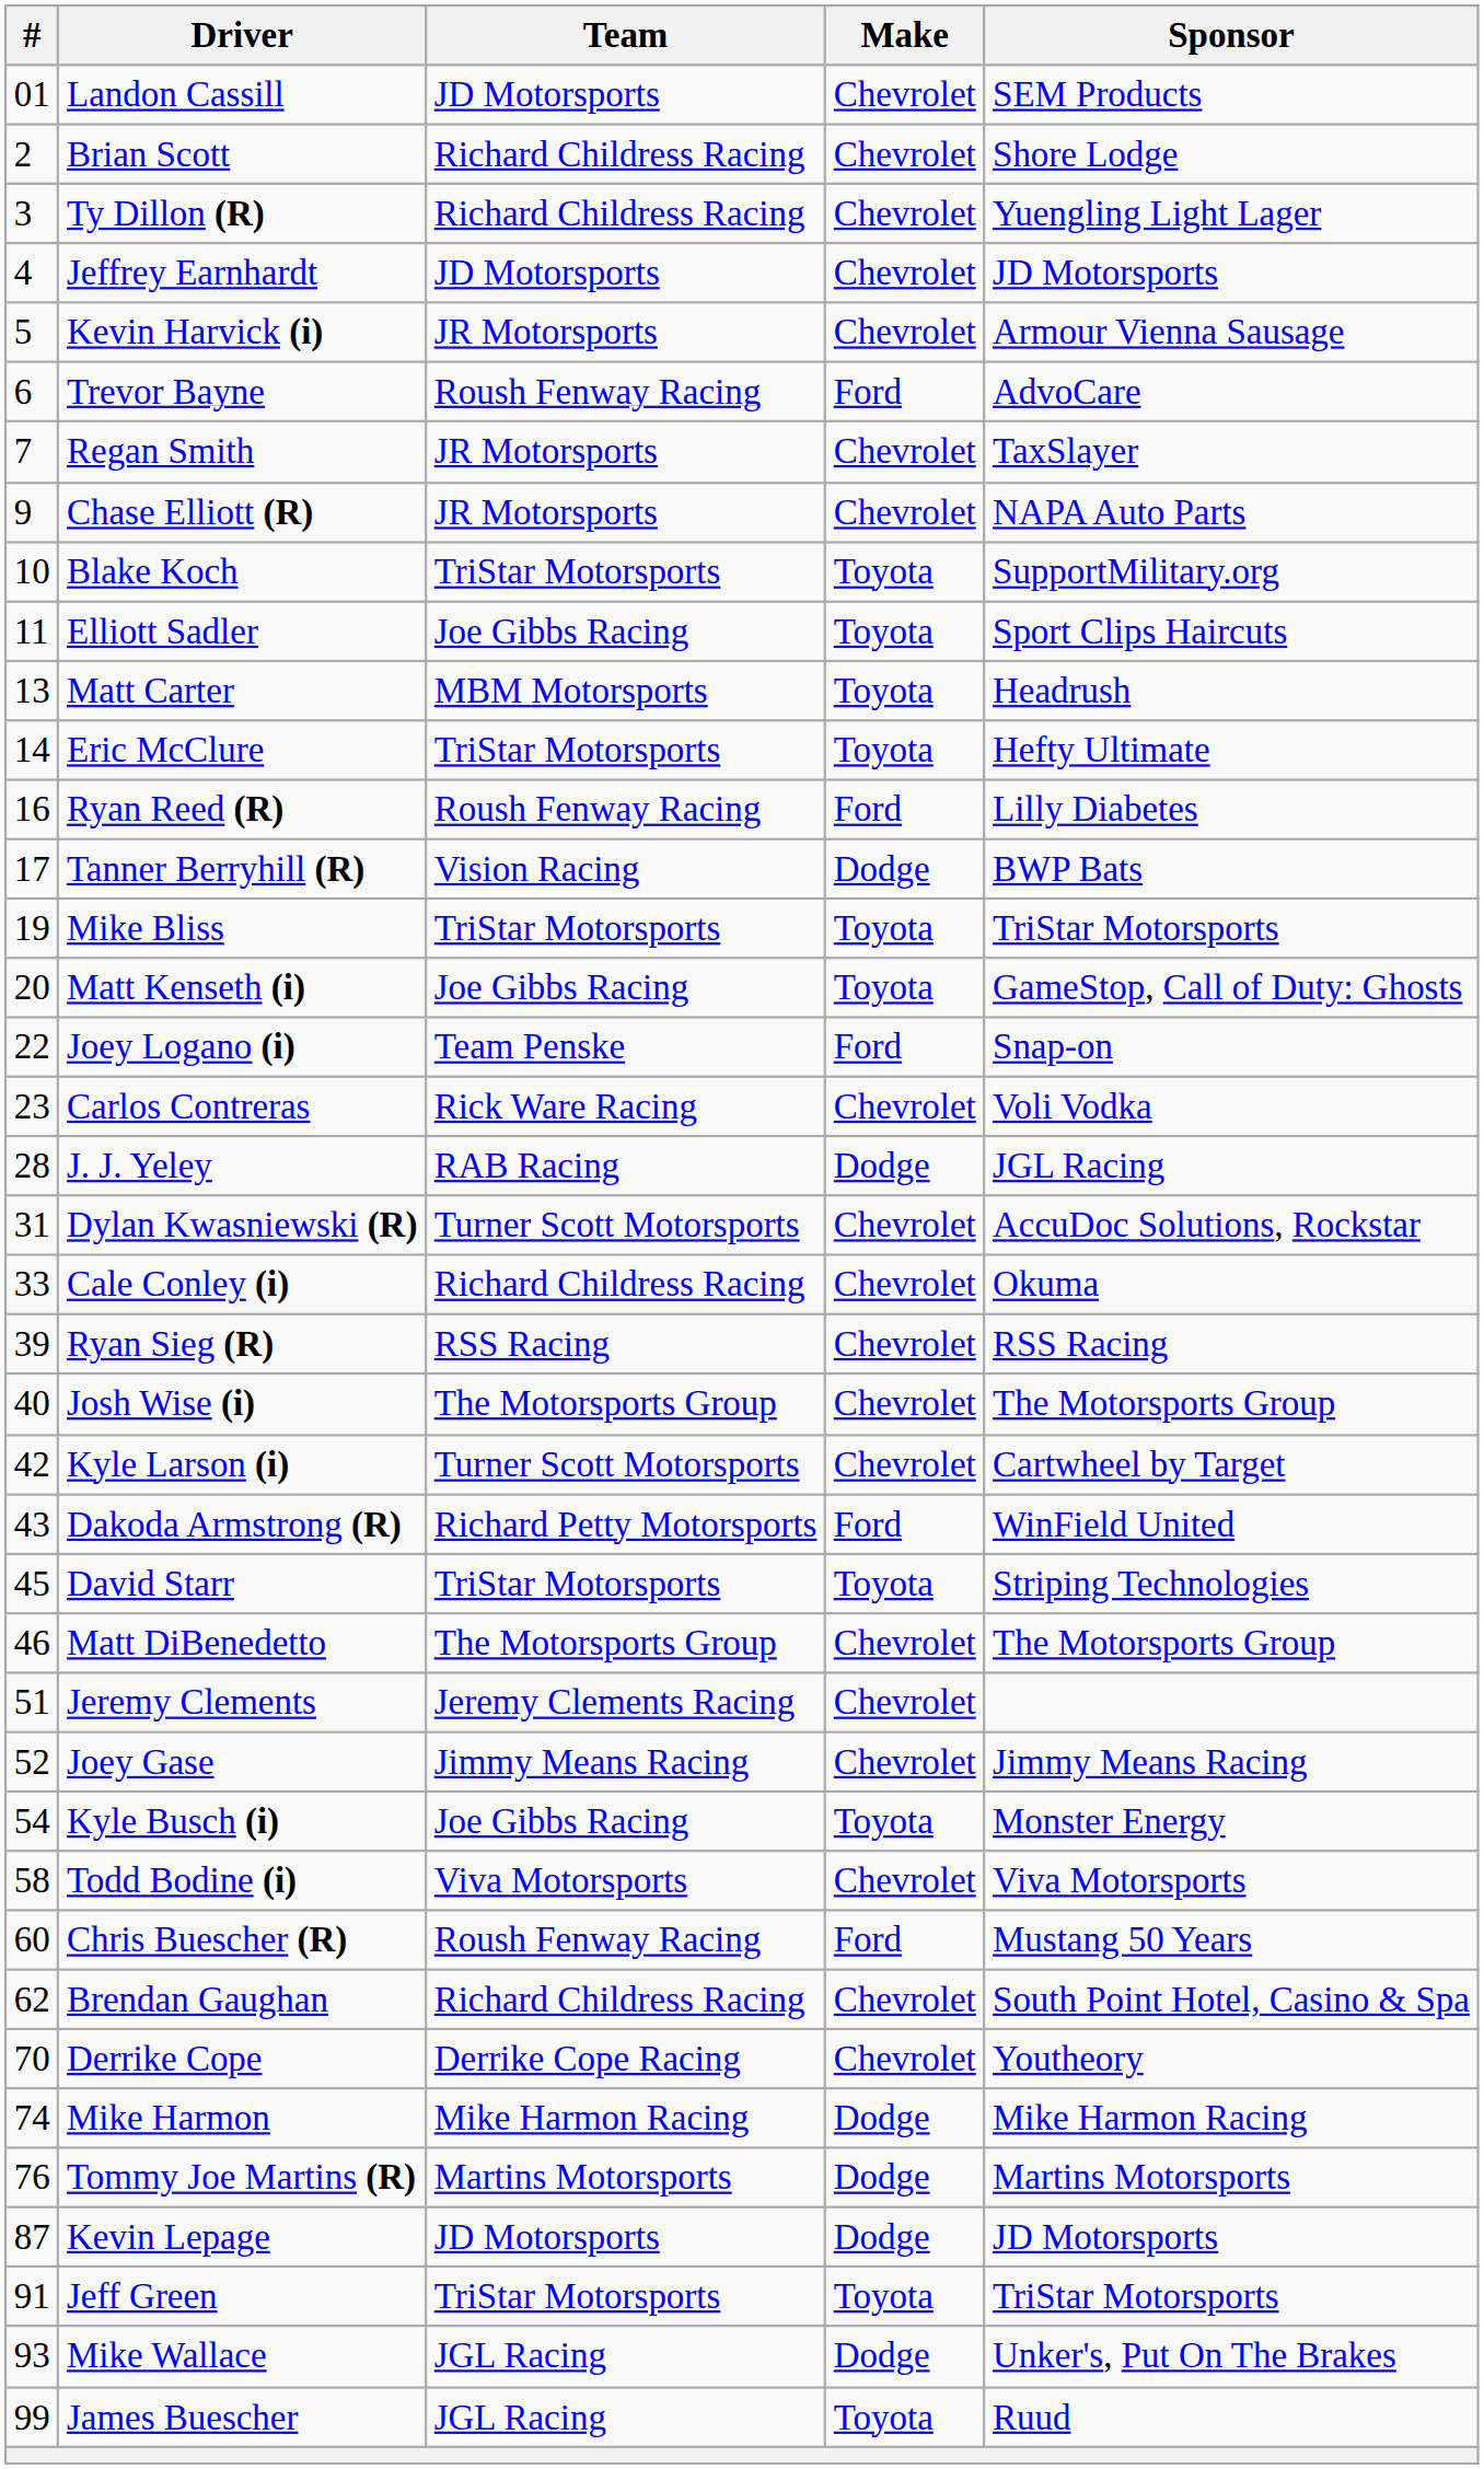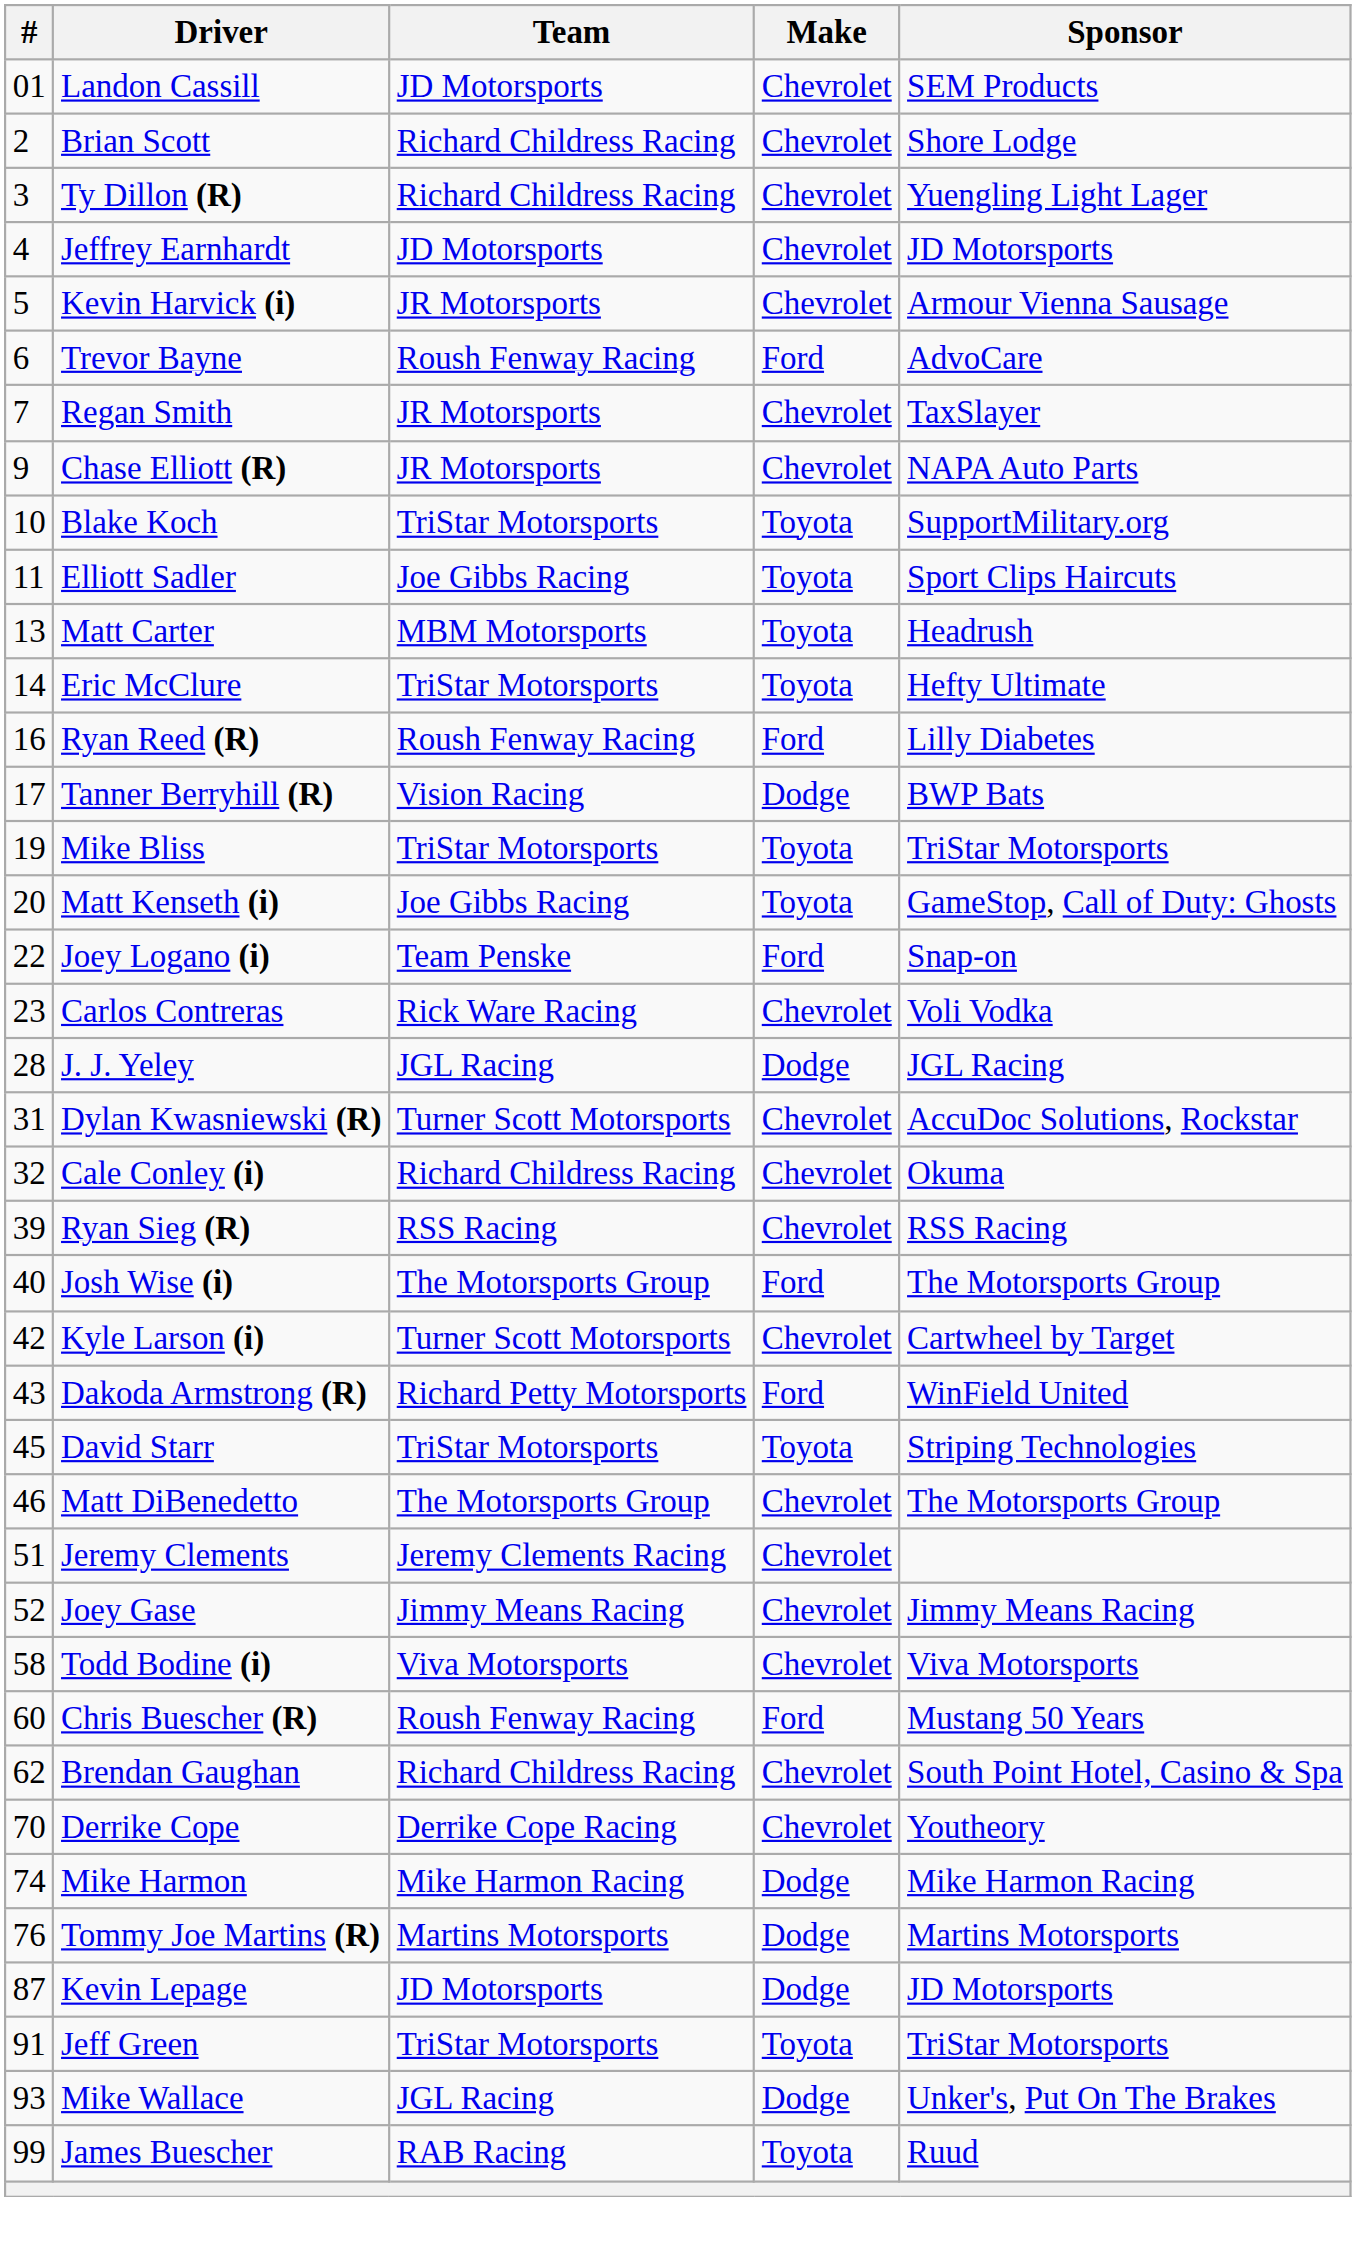 <table class="wikitable" style="font-size:95%">
 <tr>
 <th>#</th>
 <th>Driver</th>
 <th>Team</th>
 <th>Make</th>
 <th>Sponsor</th>
 </tr>
 <tr>
 <td>01</td>
 <td><a href='#'>Landon Cassill</a></td>
 <td><a href='#'>JD Motorsports</a></td>
 <td><a href='#'>Chevrolet</a></td>
 <td><a href='#'>SEM Products</a></td>
 </tr>
 <tr>
 <td>2</td>
 <td><a href='#'>Brian Scott</a></td>
 <td><a href='#'>Richard Childress Racing</a></td>
 <td><a href='#'>Chevrolet</a></td>
 <td><a href='#'>Shore Lodge</a></td>
 </tr>
 <tr>
 <td>3</td>
 <td><a href='#'>Ty Dillon</a> <strong>(R)</strong></td>
 <td><a href='#'>Richard Childress Racing</a></td>
 <td><a href='#'>Chevrolet</a></td>
 <td><a href='#'>Yuengling Light Lager</a></td>
 </tr>
 <tr>
 <td>4</td>
 <td><a href='#'>Jeffrey Earnhardt</a></td>
 <td><a href='#'>JD Motorsports</a></td>
 <td><a href='#'>Chevrolet</a></td>
 <td><a href='#'>JD Motorsports</a></td>
 </tr>
 <tr>
 <td>5</td>
 <td><a href='#'>Kevin Harvick</a> <strong>(i)</strong></td>
 <td><a href='#'>JR Motorsports</a></td>
 <td><a href='#'>Chevrolet</a></td>
 <td><a href='#'>Armour Vienna Sausage</a></td>
 </tr>
 <tr>
 <td>6</td>
 <td><a href='#'>Trevor Bayne</a></td>
 <td><a href='#'>Roush Fenway Racing</a></td>
 <td><a href='#'>Ford</a></td>
 <td><a href='#'>AdvoCare</a></td>
 </tr>
 <tr>
 <td>7</td>
 <td><a href='#'>Regan Smith</a></td>
 <td><a href='#'>JR Motorsports</a></td>
 <td><a href='#'>Chevrolet</a></td>
 <td><a href='#'>TaxSlayer</a></td>
 </tr>
 <tr>
 <td>9</td>
 <td><a href='#'>Chase Elliott</a> <strong>(R)</strong></td>
 <td><a href='#'>JR Motorsports</a></td>
 <td><a href='#'>Chevrolet</a></td>
 <td><a href='#'>NAPA Auto Parts</a></td>
 </tr>
 <tr>
 <td>10</td>
 <td><a href='#'>Blake Koch</a></td>
 <td><a href='#'>TriStar Motorsports</a></td>
 <td><a href='#'>Toyota</a></td>
 <td><a href='#'>SupportMilitary.org</a></td>
 </tr>
 <tr>
 <td>11</td>
 <td><a href='#'>Elliott Sadler</a></td>
 <td><a href='#'>Joe Gibbs Racing</a></td>
 <td><a href='#'>Toyota</a></td>
 <td><a href='#'>Sport Clips Haircuts</a></td>
 </tr>
 <tr>
 <td>13</td>
 <td><a href='#'>Matt Carter</a></td>
 <td><a href='#'>MBM Motorsports</a></td>
 <td><a href='#'>Toyota</a></td>
 <td><a href='#'>Headrush</a></td>
 </tr>
 <tr>
 <td>14</td>
 <td><a href='#'>Eric McClure</a></td>
 <td><a href='#'>TriStar Motorsports</a></td>
 <td><a href='#'>Toyota</a></td>
 <td><a href='#'>Hefty Ultimate</a></td>
 </tr>
 <tr>
 <td>16</td>
 <td><a href='#'>Ryan Reed</a> <strong>(R)</strong></td>
 <td><a href='#'>Roush Fenway Racing</a></td>
 <td><a href='#'>Ford</a></td>
 <td><a href='#'>Lilly Diabetes</a></td>
 </tr>
 <tr>
 <td>17</td>
 <td><a href='#'>Tanner Berryhill</a> <strong>(R)</strong></td>
 <td><a href='#'>Vision Racing</a></td>
 <td><a href='#'>Dodge</a></td>
 <td><a href='#'>BWP Bats</a></td>
 </tr>
 <tr>
 <td>19</td>
 <td><a href='#'>Mike Bliss</a></td>
 <td><a href='#'>TriStar Motorsports</a></td>
 <td><a href='#'>Toyota</a></td>
 <td><a href='#'>TriStar Motorsports</a></td>
 </tr>
 <tr>
 <td>20</td>
 <td><a href='#'>Matt Kenseth</a> <strong>(i)</strong></td>
 <td><a href='#'>Joe Gibbs Racing</a></td>
 <td><a href='#'>Toyota</a></td>
 <td><a href='#'>GameStop</a>, <a href='#'>Call of Duty: Ghosts</a></td>
 </tr>
 <tr>
 <td>22</td>
 <td><a href='#'>Joey Logano</a> <strong>(i)</strong></td>
 <td><a href='#'>Team Penske</a></td>
 <td><a href='#'>Ford</a></td>
 <td><a href='#'>Snap-on</a></td>
 </tr>
 <tr>
 <td>23</td>
 <td><a href='#'>Carlos Contreras</a></td>
 <td><a href='#'>Rick Ware Racing</a></td>
 <td><a href='#'>Chevrolet</a></td>
 <td><a href='#'>Voli Vodka</a></td>
 </tr>
 <tr>
 <td>28</td>
 <td><a href='#'>J. J. Yeley</a></td>
-<td><a href='#'>RAB Racing</a></td>
+<td><a href='#'>JGL Racing</a></td>
 <td><a href='#'>Dodge</a></td>
 <td><a href='#'>JGL Racing</a></td>
 </tr>
 <tr>
 <td>31</td>
 <td><a href='#'>Dylan Kwasniewski</a> <strong>(R)</strong></td>
 <td><a href='#'>Turner Scott Motorsports</a></td>
 <td><a href='#'>Chevrolet</a></td>
 <td><a href='#'>AccuDoc Solutions</a>, <a href='#'>Rockstar</a></td>
 </tr>
 <tr>
-<td>33</td>
+<td>32</td>
 <td><a href='#'>Cale Conley</a> <strong>(i)</strong></td>
 <td><a href='#'>Richard Childress Racing</a></td>
 <td><a href='#'>Chevrolet</a></td>
 <td><a href='#'>Okuma</a></td>
 </tr>
 <tr>
 <td>39</td>
 <td><a href='#'>Ryan Sieg</a> <strong>(R)</strong></td>
 <td><a href='#'>RSS Racing</a></td>
 <td><a href='#'>Chevrolet</a></td>
 <td><a href='#'>RSS Racing</a></td>
 </tr>
 <tr>
 <td>40</td>
 <td><a href='#'>Josh Wise</a> <strong>(i)</strong></td>
 <td><a href='#'>The Motorsports Group</a></td>
-<td><a href='#'>Chevrolet</a></td>
+<td><a href='#'>Ford</a></td>
 <td><a href='#'>The Motorsports Group</a></td>
 </tr>
 <tr>
 <td>42</td>
 <td><a href='#'>Kyle Larson</a> <strong>(i)</strong></td>
 <td><a href='#'>Turner Scott Motorsports</a></td>
 <td><a href='#'>Chevrolet</a></td>
 <td><a href='#'>Cartwheel by Target</a></td>
 </tr>
 <tr>
 <td>43</td>
 <td><a href='#'>Dakoda Armstrong</a> <strong>(R)</strong></td>
 <td><a href='#'>Richard Petty Motorsports</a></td>
 <td><a href='#'>Ford</a></td>
 <td><a href='#'>WinField United</a></td>
 </tr>
 <tr>
 <td>45</td>
 <td><a href='#'>David Starr</a></td>
 <td><a href='#'>TriStar Motorsports</a></td>
 <td><a href='#'>Toyota</a></td>
 <td><a href='#'>Striping Technologies</a></td>
 </tr>
 <tr>
 <td>46</td>
 <td><a href='#'>Matt DiBenedetto</a></td>
 <td><a href='#'>The Motorsports Group</a></td>
 <td><a href='#'>Chevrolet</a></td>
 <td><a href='#'>The Motorsports Group</a></td>
 </tr>
 <tr>
 <td>51</td>
 <td><a href='#'>Jeremy Clements</a></td>
 <td><a href='#'>Jeremy Clements Racing</a></td>
 <td><a href='#'>Chevrolet</a></td>
 <td></td>
 </tr>
 <tr>
 <td>52</td>
 <td><a href='#'>Joey Gase</a></td>
 <td><a href='#'>Jimmy Means Racing</a></td>
 <td><a href='#'>Chevrolet</a></td>
 <td><a href='#'>Jimmy Means Racing</a></td>
-</tr>
-<tr>
-<td>54</td>
-<td><a href='#'>Kyle Busch</a> <strong>(i)</strong></td>
-<td><a href='#'>Joe Gibbs Racing</a></td>
-<td><a href='#'>Toyota</a></td>
-<td><a href='#'>Monster Energy</a></td>
 </tr>
 <tr>
 <td>58</td>
 <td><a href='#'>Todd Bodine</a> <strong>(i)</strong></td>
 <td><a href='#'>Viva Motorsports</a></td>
 <td><a href='#'>Chevrolet</a></td>
 <td><a href='#'>Viva Motorsports</a></td>
 </tr>
 <tr>
 <td>60</td>
 <td><a href='#'>Chris Buescher</a> <strong>(R)</strong></td>
 <td><a href='#'>Roush Fenway Racing</a></td>
 <td><a href='#'>Ford</a></td>
 <td><a href='#'>Mustang 50 Years</a></td>
 </tr>
 <tr>
 <td>62</td>
 <td><a href='#'>Brendan Gaughan</a></td>
 <td><a href='#'>Richard Childress Racing</a></td>
 <td><a href='#'>Chevrolet</a></td>
 <td><a href='#'>South Point Hotel, Casino & Spa</a></td>
 </tr>
 <tr>
 <td>70</td>
 <td><a href='#'>Derrike Cope</a></td>
 <td><a href='#'>Derrike Cope Racing</a></td>
 <td><a href='#'>Chevrolet</a></td>
 <td><a href='#'>Youtheory</a></td>
 </tr>
 <tr>
 <td>74</td>
 <td><a href='#'>Mike Harmon</a></td>
 <td><a href='#'>Mike Harmon Racing</a></td>
 <td><a href='#'>Dodge</a></td>
 <td><a href='#'>Mike Harmon Racing</a></td>
 </tr>
 <tr>
 <td>76</td>
 <td><a href='#'>Tommy Joe Martins</a> <strong>(R)</strong></td>
 <td><a href='#'>Martins Motorsports</a></td>
 <td><a href='#'>Dodge</a></td>
 <td><a href='#'>Martins Motorsports</a></td>
 </tr>
 <tr>
 <td>87</td>
 <td><a href='#'>Kevin Lepage</a></td>
 <td><a href='#'>JD Motorsports</a></td>
 <td><a href='#'>Dodge</a></td>
 <td><a href='#'>JD Motorsports</a></td>
 </tr>
 <tr>
 <td>91</td>
 <td><a href='#'>Jeff Green</a></td>
 <td><a href='#'>TriStar Motorsports</a></td>
 <td><a href='#'>Toyota</a></td>
 <td><a href='#'>TriStar Motorsports</a></td>
 </tr>
 <tr>
 <td>93</td>
 <td><a href='#'>Mike Wallace</a></td>
 <td><a href='#'>JGL Racing</a></td>
 <td><a href='#'>Dodge</a></td>
 <td><a href='#'>Unker's</a>, <a href='#'>Put On The Brakes</a></td>
 </tr>
 <tr>
 <td>99</td>
 <td><a href='#'>James Buescher</a></td>
-<td><a href='#'>JGL Racing</a></td>
+<td><a href='#'>RAB Racing</a></td>
 <td><a href='#'>Toyota</a></td>
 <td><a href='#'>Ruud</a></td>
 </tr>
 <tr>
 <th colspan="5"></th>
 </tr>
 </table>
